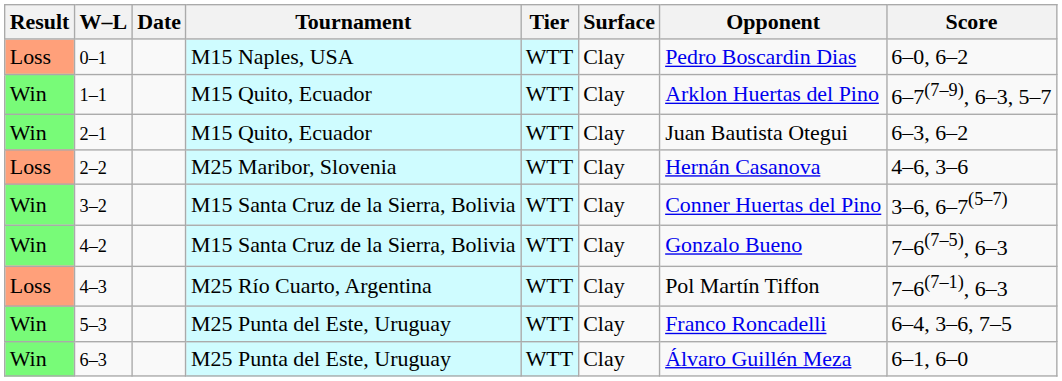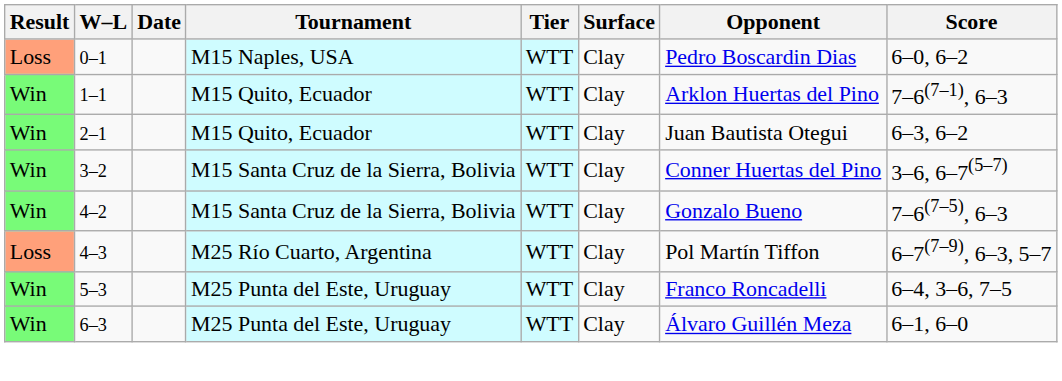 <table class="sortable wikitable">
 <tr>
 <th>Result</th>
 <th class="unsortable">W–L</th>
 <th>Date</th>
 <th>Tournament</th>
 <th>Tier</th>
 <th>Surface</th>
 <th>Opponent</th>
 <th class="unsortable">Score</th>
 </tr>
 <tr>
 <td bgcolor=FFA07A>Loss</td>
 <td><small>0–1</small></td>
 <td></td>
 <td style="background:#cffcff;">M15 Naples, USA</td>
 <td style="background:#cffcff;">WTT</td>
 <td>Clay</td>
 <td> <a href='#'>Pedro Boscardin Dias</a></td>
 <td>6–0, 6–2</td>
 </tr>
 <tr>
 <td bgcolor=78FB78>Win</td>
 <td><small>1–1</small></td>
 <td></td>
 <td style="background:#cffcff;">M15 Quito, Ecuador</td>
 <td style="background:#cffcff;">WTT</td>
 <td>Clay</td>
 <td> <a href='#'>Arklon Huertas del Pino</a></td>
-<td>6–7<sup>(7–9)</sup>, 6–3, 5–7</td>
+<td>7–6<sup>(7–1)</sup>, 6–3</td>
 </tr>
 <tr>
 <td bgcolor=78FB78>Win</td>
 <td><small>2–1</small></td>
 <td></td>
 <td style="background:#cffcff;">M15 Quito, Ecuador</td>
 <td style="background:#cffcff;">WTT</td>
 <td>Clay</td>
 <td> Juan Bautista Otegui</td>
 <td>6–3, 6–2</td>
-</tr>
-<tr>
-<td bgcolor=FFA07A>Loss</td>
-<td><small>2–2</small></td>
-<td></td>
-<td style="background:#cffcff;">M25 Maribor, Slovenia</td>
-<td style="background:#cffcff;">WTT</td>
-<td>Clay</td>
-<td> <a href='#'>Hernán Casanova</a></td>
-<td>4–6, 3–6</td>
 </tr>
 <tr>
 <td bgcolor=78FB78>Win</td>
 <td><small>3–2</small></td>
 <td></td>
 <td style="background:#cffcff;">M15 Santa Cruz de la Sierra, Bolivia</td>
 <td style="background:#cffcff;">WTT</td>
 <td>Clay</td>
 <td> <a href='#'>Conner Huertas del Pino</a></td>
 <td>3–6, 6–7<sup>(5–7)</sup></td>
 </tr>
 <tr>
 <td bgcolor=78FB78>Win</td>
 <td><small>4–2</small></td>
 <td></td>
 <td style="background:#cffcff;">M15 Santa Cruz de la Sierra, Bolivia</td>
 <td style="background:#cffcff;">WTT</td>
 <td>Clay</td>
 <td> <a href='#'>Gonzalo Bueno</a></td>
 <td>7–6<sup>(7–5)</sup>, 6–3</td>
 </tr>
 <tr>
 <td bgcolor=FFA07A>Loss</td>
 <td><small>4–3</small></td>
 <td></td>
 <td style="background:#cffcff;">M25 Río Cuarto, Argentina</td>
 <td style="background:#cffcff;">WTT</td>
 <td>Clay</td>
 <td> Pol Martín Tiffon</td>
-<td>7–6<sup>(7–1)</sup>, 6–3</td>
+<td>6–7<sup>(7–9)</sup>, 6–3, 5–7</td>
 </tr>
 <tr>
 <td bgcolor=78FB78>Win</td>
 <td><small>5–3</small></td>
 <td></td>
 <td style="background:#cffcff;">M25 Punta del Este, Uruguay</td>
 <td style="background:#cffcff;">WTT</td>
 <td>Clay</td>
 <td> <a href='#'>Franco Roncadelli</a></td>
 <td>6–4, 3–6, 7–5</td>
 </tr>
 <tr>
 <td bgcolor=78FB78>Win</td>
 <td><small>6–3</small></td>
 <td></td>
 <td style="background:#cffcff;">M25 Punta del Este, Uruguay</td>
 <td style="background:#cffcff;">WTT</td>
 <td>Clay</td>
 <td> <a href='#'>Álvaro Guillén Meza</a></td>
 <td>6–1, 6–0</td>
 </tr>
 </table>
